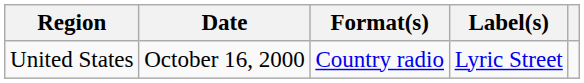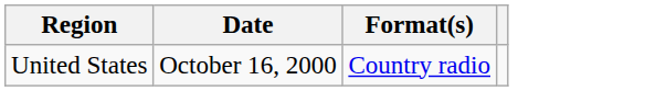 <table class="wikitable">
 <tr>
 <th>Region</th>
 <th>Date</th>
 <th>Format(s)</th>
-<th>Label(s)</th>
 <th></th>
 </tr>
 <tr>
 <td>United States</td>
 <td>October 16, 2000</td>
 <td><a href='#'>Country radio</a></td>
-<td><a href='#'>Lyric Street</a></td>
 <td></td>
 </tr>
 </table>
